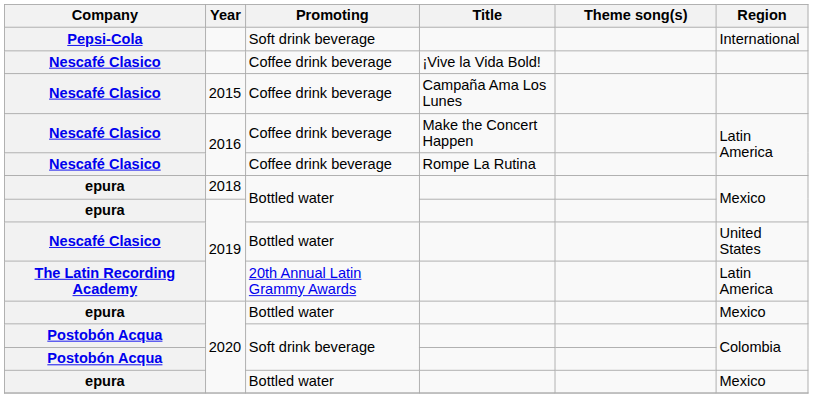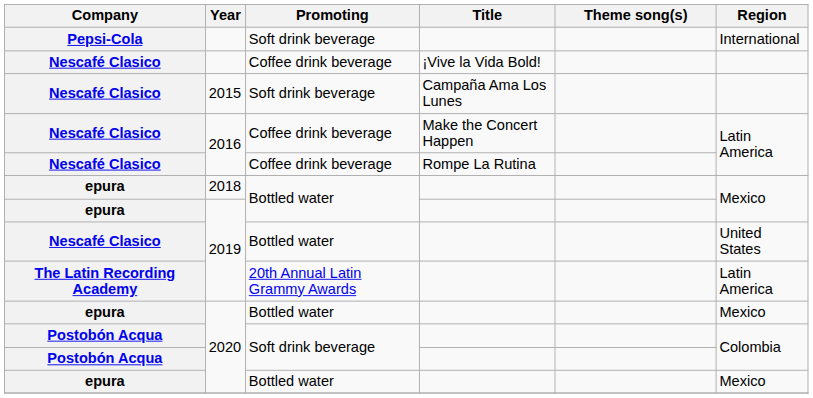 <table class="wikitable sortable plainrowheaders" width=100%>
 <tr>
 <th scope="col" width=25%>Company</th>
 <th scope="col" width=5%>Year</th>
 <th scope="col">Promoting</th>
 <th scope="col">Title</th>
 <th scope="col" width=20%>Theme song(s)</th>
 <th scope="col">Region</th>
 </tr>
 <tr>
 <th scope="row"><a href='#'>Pepsi-Cola</a></th>
 <td></td>
 <td>Soft drink beverage</td>
 <td></td>
 <td></td>
 <td>International</td>
 </tr>
 <tr>
 <th scope="row"><a href='#'>Nescafé Clasico</a></th>
 <td></td>
 <td>Coffee drink beverage</td>
 <td>¡Vive la Vida Bold!</td>
 <td></td>
 <td></td>
 </tr>
 <tr>
 <th scope="row"><a href='#'>Nescafé Clasico</a></th>
 <td>2015</td>
-<td>Coffee drink beverage</td>
+<td>Soft drink beverage</td>
 <td>Campaña Ama Los Lunes</td>
 <td></td>
 <td></td>
 </tr>
 <tr>
 <th scope="row"><a href='#'>Nescafé Clasico</a></th>
 <td rowspan="2">2016</td>
 <td>Coffee drink beverage</td>
 <td>Make the Concert Happen</td>
 <td></td>
 <td rowspan="2">Latin America</td>
 </tr>
 <tr>
 <th scope="row"><a href='#'>Nescafé Clasico</a></th>
 <td>Coffee drink beverage</td>
 <td>Rompe La Rutina</td>
 <td></td>
 </tr>
 <tr>
 <th scope="row">epura</th>
 <td>2018</td>
 <td rowspan="2">Bottled water</td>
 <td></td>
 <td></td>
 <td rowspan="2">Mexico</td>
 </tr>
 <tr>
 <th scope="row">epura</th>
 <td rowspan="3">2019</td>
 <td></td>
 <td></td>
 </tr>
 <tr>
 <th scope="row"><a href='#'>Nescafé Clasico</a></th>
 <td>Bottled water</td>
 <td></td>
 <td></td>
 <td>United States</td>
 </tr>
 <tr>
 <th scope="row"><a href='#'>The Latin Recording Academy</a></th>
 <td><a href='#'>20th Annual Latin Grammy Awards</a></td>
 <td></td>
 <td></td>
 <td>Latin America</td>
 </tr>
 <tr>
 <th scope="row">epura</th>
 <td rowspan="4">2020</td>
 <td>Bottled water</td>
 <td></td>
 <td></td>
 <td>Mexico</td>
 </tr>
 <tr>
 <th scope="row"><a href='#'>Postobón Acqua</a></th>
 <td rowspan="2">Soft drink beverage</td>
 <td></td>
 <td></td>
 <td rowspan="2">Colombia</td>
 </tr>
 <tr>
 <th scope="row"><a href='#'>Postobón Acqua</a></th>
 <td></td>
 <td></td>
 </tr>
 <tr>
 <th scope="row">epura</th>
 <td>Bottled water</td>
 <td></td>
 <td></td>
 <td>Mexico</td>
 </tr>
 <tr>
 </tr>
 </table>
